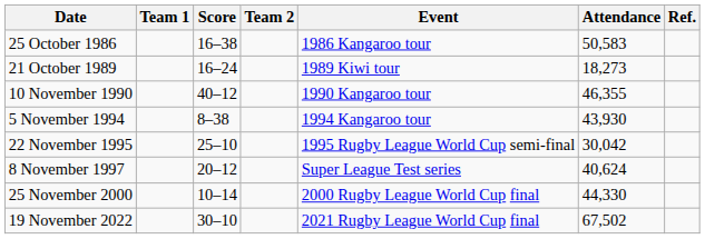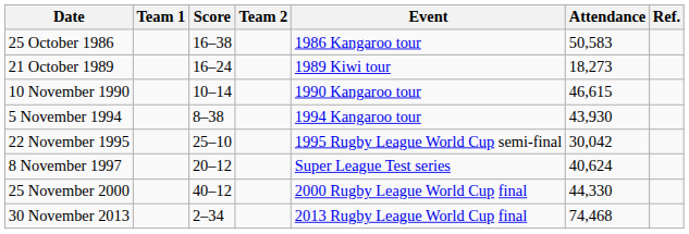 <table class="wikitable">
 <tr>
 <th>Date</th>
 <th>Team 1</th>
 <th>Score</th>
 <th>Team 2</th>
 <th>Event</th>
 <th>Attendance</th>
 <th>Ref.</th>
 </tr>
 <tr>
 <td>25 October 1986</td>
 <td></td>
 <td>16–38</td>
 <td></td>
 <td><a href='#'>1986 Kangaroo tour</a></td>
 <td>50,583</td>
 <td></td>
 </tr>
 <tr>
 <td>21 October 1989</td>
 <td></td>
 <td>16–24</td>
 <td></td>
 <td><a href='#'>1989 Kiwi tour</a></td>
 <td>18,273</td>
 <td></td>
 </tr>
 <tr>
 <td>10 November 1990</td>
 <td></td>
-<td>40–12</td>
+<td>10–14</td>
 <td></td>
 <td><a href='#'>1990 Kangaroo tour</a></td>
-<td>46,355</td>
+<td>46,615</td>
 <td></td>
 </tr>
 <tr>
 <td>5 November 1994</td>
 <td></td>
 <td>8–38</td>
 <td></td>
 <td><a href='#'>1994 Kangaroo tour</a></td>
 <td>43,930</td>
 <td></td>
 </tr>
 <tr>
 <td>22 November 1995</td>
 <td></td>
 <td>25–10</td>
 <td></td>
 <td><a href='#'>1995 Rugby League World Cup</a> semi-final</td>
 <td>30,042</td>
 <td></td>
 </tr>
 <tr>
 <td>8 November 1997</td>
 <td></td>
 <td>20–12</td>
 <td></td>
 <td><a href='#'>Super League Test series</a></td>
 <td>40,624</td>
 <td></td>
 </tr>
 <tr>
 <td>25 November 2000</td>
 <td></td>
-<td>10–14</td>
+<td>40–12</td>
 <td></td>
 <td><a href='#'>2000 Rugby League World Cup</a> <a href='#'>final</a></td>
 <td>44,330</td>
 <td></td>
 </tr>
 <tr>
-<td>19 November 2022</td>
+<td>30 November 2013</td>
 <td></td>
-<td>30–10</td>
+<td>2–34</td>
 <td></td>
-<td><a href='#'>2021 Rugby League World Cup</a> <a href='#'>final</a></td>
-<td>67,502</td>
+<td><a href='#'>2013 Rugby League World Cup</a> <a href='#'>final</a></td>
+<td>74,468</td>
 <td></td>
 </tr>
 </table>
